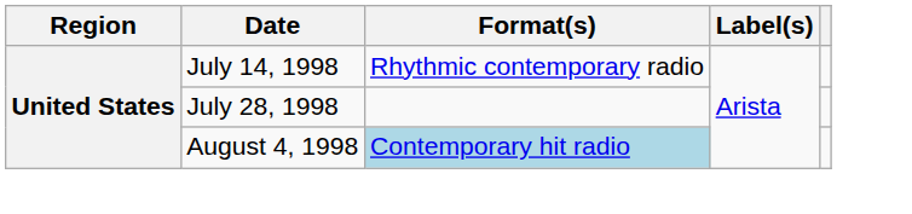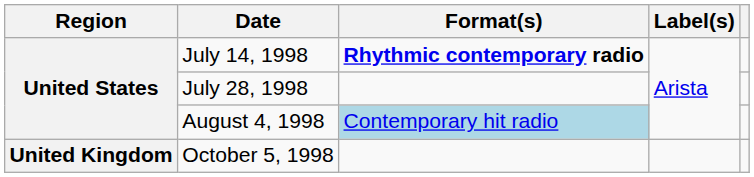 <table class="wikitable plainrowheaders">
 <tr>
 <th scope="col">Region</th>
 <th scope="col">Date</th>
 <th scope="col">Format(s)</th>
 <th scope="col">Label(s)</th>
 <th scope="col"></th>
 </tr>
 <tr>
 <th scope="row" rowspan="3">United States</th>
 <td>July 14, 1998</td>
-<td><a href='#'>Rhythmic contemporary</a> radio</td>
+<td><strong><a href='#'>Rhythmic contemporary</a> radio</strong></td>
 <td rowspan="3"><a href='#'>Arista</a></td>
 <td></td>
 </tr>
 <tr>
 <td>July 28, 1998</td>
 <td></td>
 <td></td>
 </tr>
 <tr>
 <td>August 4, 1998</td>
 <td style="background: lightblue;"><a href='#'>Contemporary hit radio</a></td>
 <td></td>
 </tr>
+<tr>
+<th scope="row">United Kingdom</th>
+<td>October 5, 1998</td>
+<td></td>
+<td></td>
+<td></td>
+</tr>
 </table>
